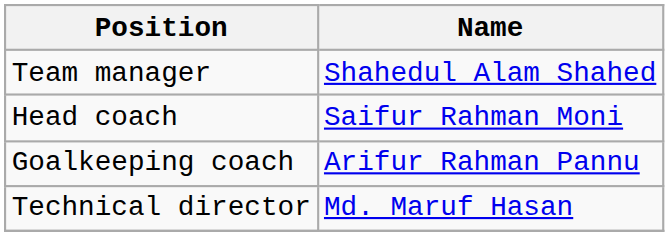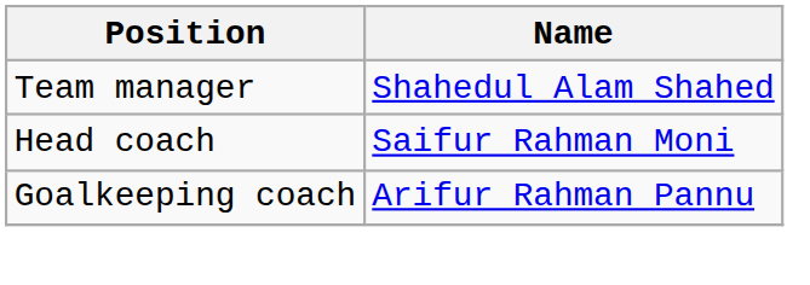 <table class="wikitable" style="text-align:left">
 <tr>
 <th>Position</th>
 <th>Name</th>
 </tr>
 <tr>
 <td>Team manager</td>
 <td>  <a href='#'>Shahedul Alam Shahed</a></td>
 </tr>
 <tr>
 <td>Head coach</td>
 <td> <a href='#'>Saifur Rahman Moni</a></td>
 </tr>
 <tr>
 <td>Goalkeeping coach</td>
 <td> <a href='#'>Arifur Rahman Pannu</a></td>
 </tr>
 <tr>
-<td>Technical director</td>
-<td> <a href='#'>Md. Maruf Hasan</a></td>
-</tr>
-<tr>
 </tr>
 </table>
